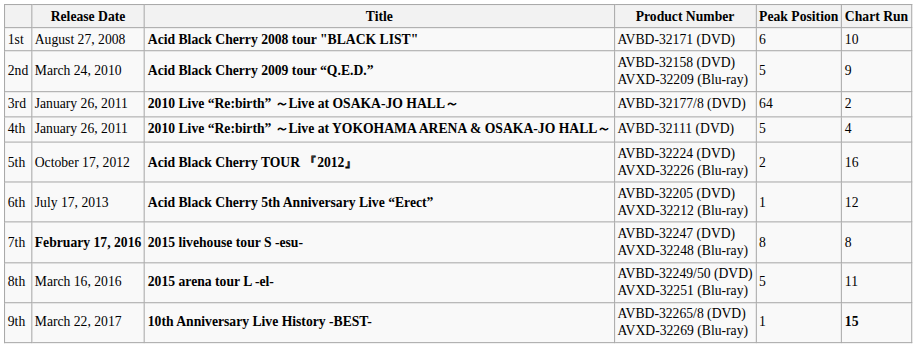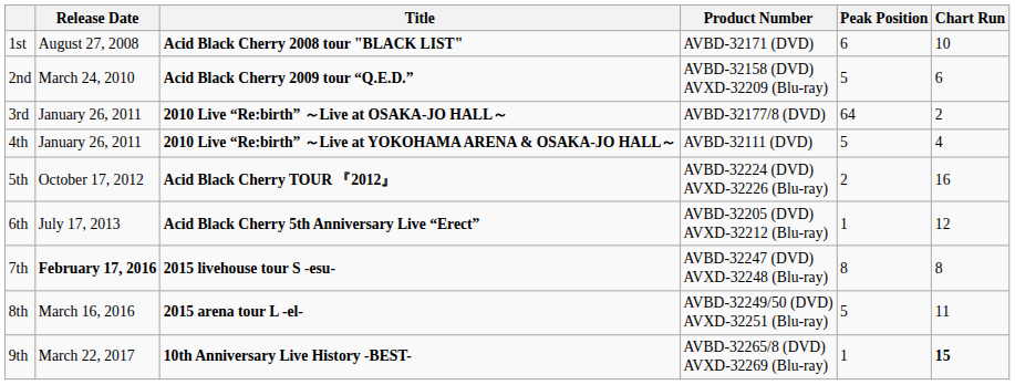 <table class="wikitable" style=font-size:small>
 <tr>
 <th> </th>
 <th>Release Date</th>
 <th>Title</th>
 <th>Product Number</th>
 <th>Peak Position</th>
 <th>Chart Run</th>
 </tr>
 <tr>
 <td>1st</td>
 <td>August 27, 2008</td>
 <td><strong>Acid Black Cherry 2008 tour "BLACK LIST"</strong></td>
 <td>AVBD-32171 (DVD)</td>
 <td>6</td>
 <td>10</td>
 </tr>
 <tr>
 <td>2nd</td>
 <td>March 24, 2010</td>
 <td><strong>Acid Black Cherry 2009 tour “Q.E.D.”</strong></td>
 <td>AVBD-32158 (DVD)<br>AVXD-32209 (Blu-ray)</td>
 <td>5</td>
-<td>9</td>
+<td>6</td>
 </tr>
 <tr>
 <td>3rd</td>
 <td>January 26, 2011</td>
 <td><strong>2010 Live “Re:birth” ～Live at OSAKA-JO HALL～</strong></td>
 <td>AVBD-32177/8 (DVD)</td>
 <td>64</td>
 <td>2</td>
 </tr>
 <tr>
 <td>4th</td>
 <td>January 26, 2011</td>
 <td><strong>2010 Live “Re:birth” ～Live at YOKOHAMA ARENA & OSAKA-JO HALL～</strong></td>
 <td>AVBD-32111 (DVD)</td>
 <td>5</td>
 <td>4</td>
 </tr>
 <tr>
 <td>5th</td>
 <td>October 17, 2012</td>
 <td><strong>Acid Black Cherry TOUR 『2012』</strong></td>
 <td>AVBD-32224 (DVD)<br>AVXD-32226 (Blu-ray)</td>
 <td>2</td>
 <td>16</td>
 </tr>
 <tr>
 <td>6th</td>
 <td>July 17, 2013</td>
 <td><strong>Acid Black Cherry 5th Anniversary Live “Erect”</strong></td>
 <td>AVBD-32205 (DVD)<br>AVXD-32212 (Blu-ray)</td>
 <td>1</td>
 <td>12</td>
 </tr>
 <tr>
 <td>7th</td>
 <td><strong>February 17, 2016</strong></td>
 <td><strong>2015 livehouse tour S -esu-</strong></td>
 <td>AVBD-32247 (DVD)<br>AVXD-32248 (Blu-ray)</td>
 <td>8</td>
 <td>8</td>
 </tr>
 <tr>
 <td>8th</td>
 <td>March 16, 2016</td>
 <td><strong>2015 arena tour L -el-</strong></td>
 <td>AVBD-32249/50 (DVD)<br>AVXD-32251 (Blu-ray)</td>
 <td>5</td>
 <td>11</td>
 </tr>
 <tr>
 <td>9th</td>
 <td>March 22, 2017</td>
 <td><strong>10th Anniversary Live History -BEST-</strong></td>
 <td>AVBD-32265/8 (DVD)<br>AVXD-32269 (Blu-ray)</td>
 <td>1</td>
 <td><strong>15</strong></td>
 </tr>
 </table>
